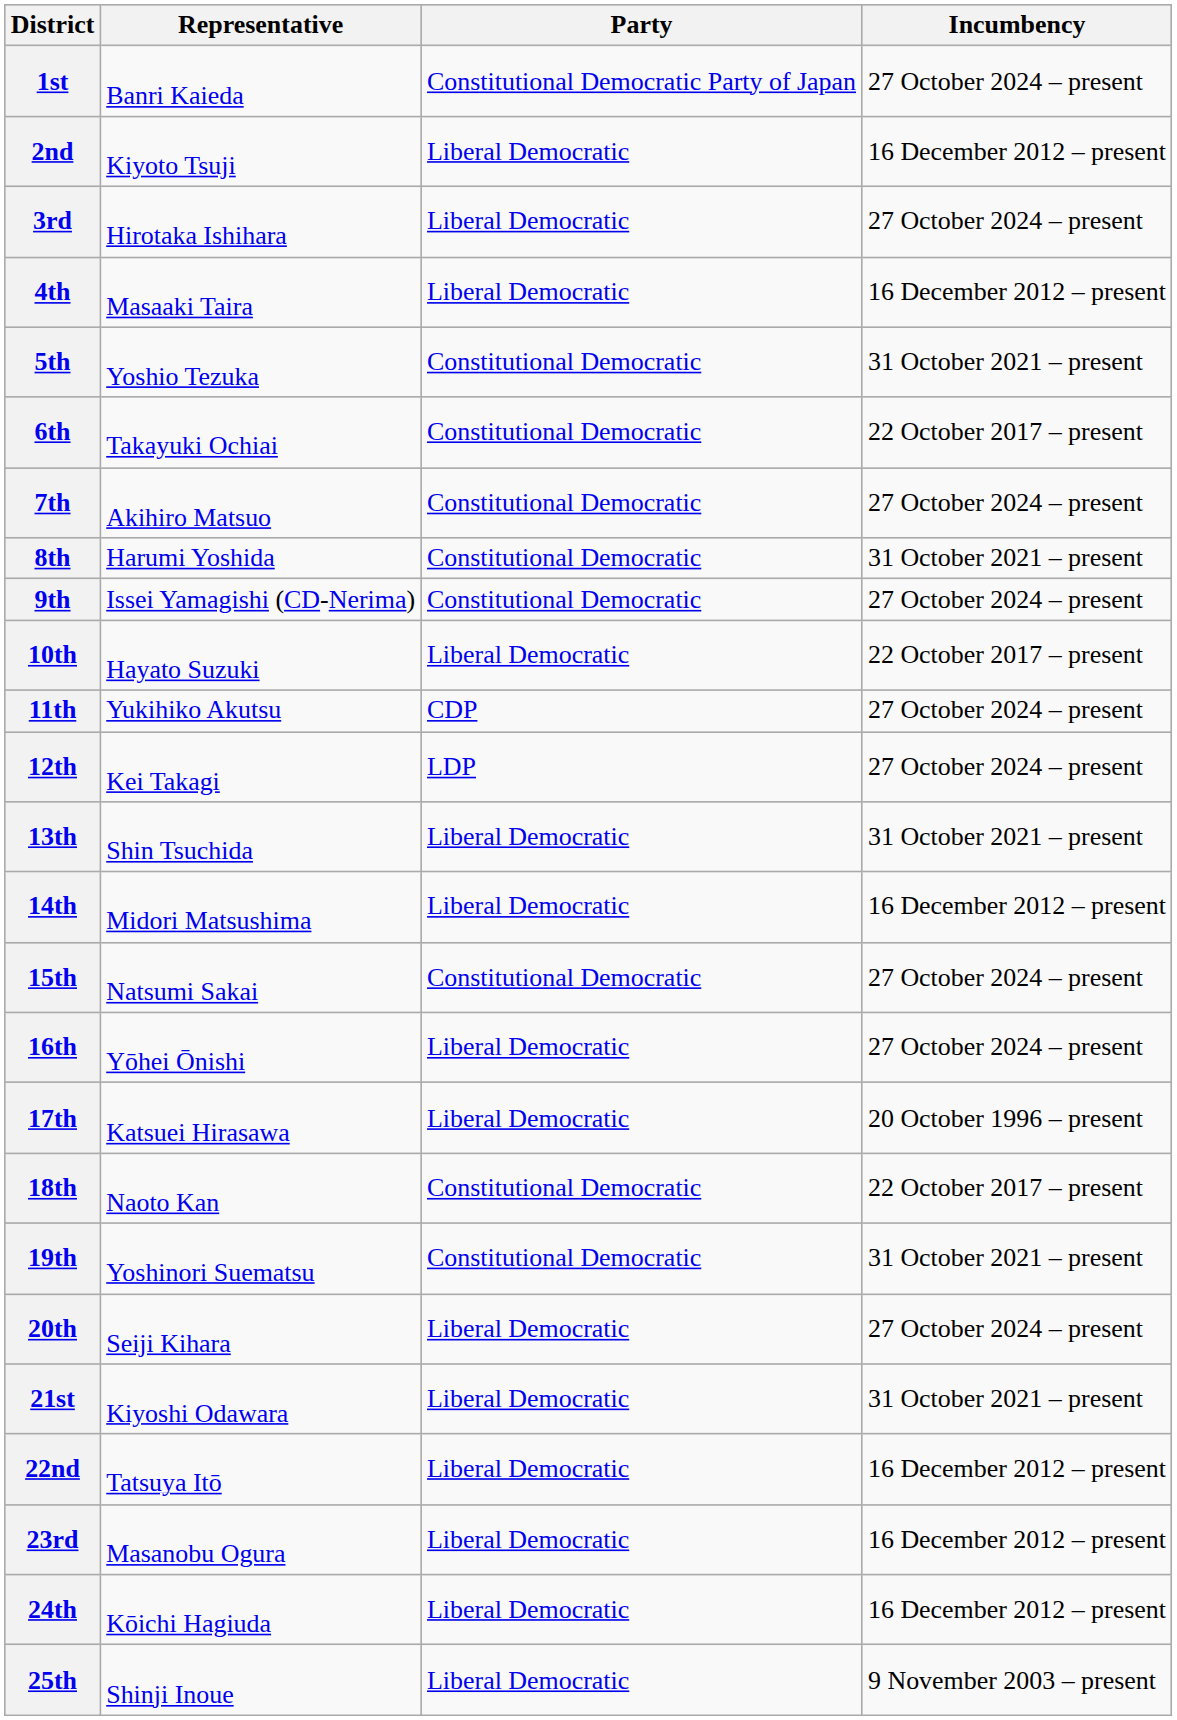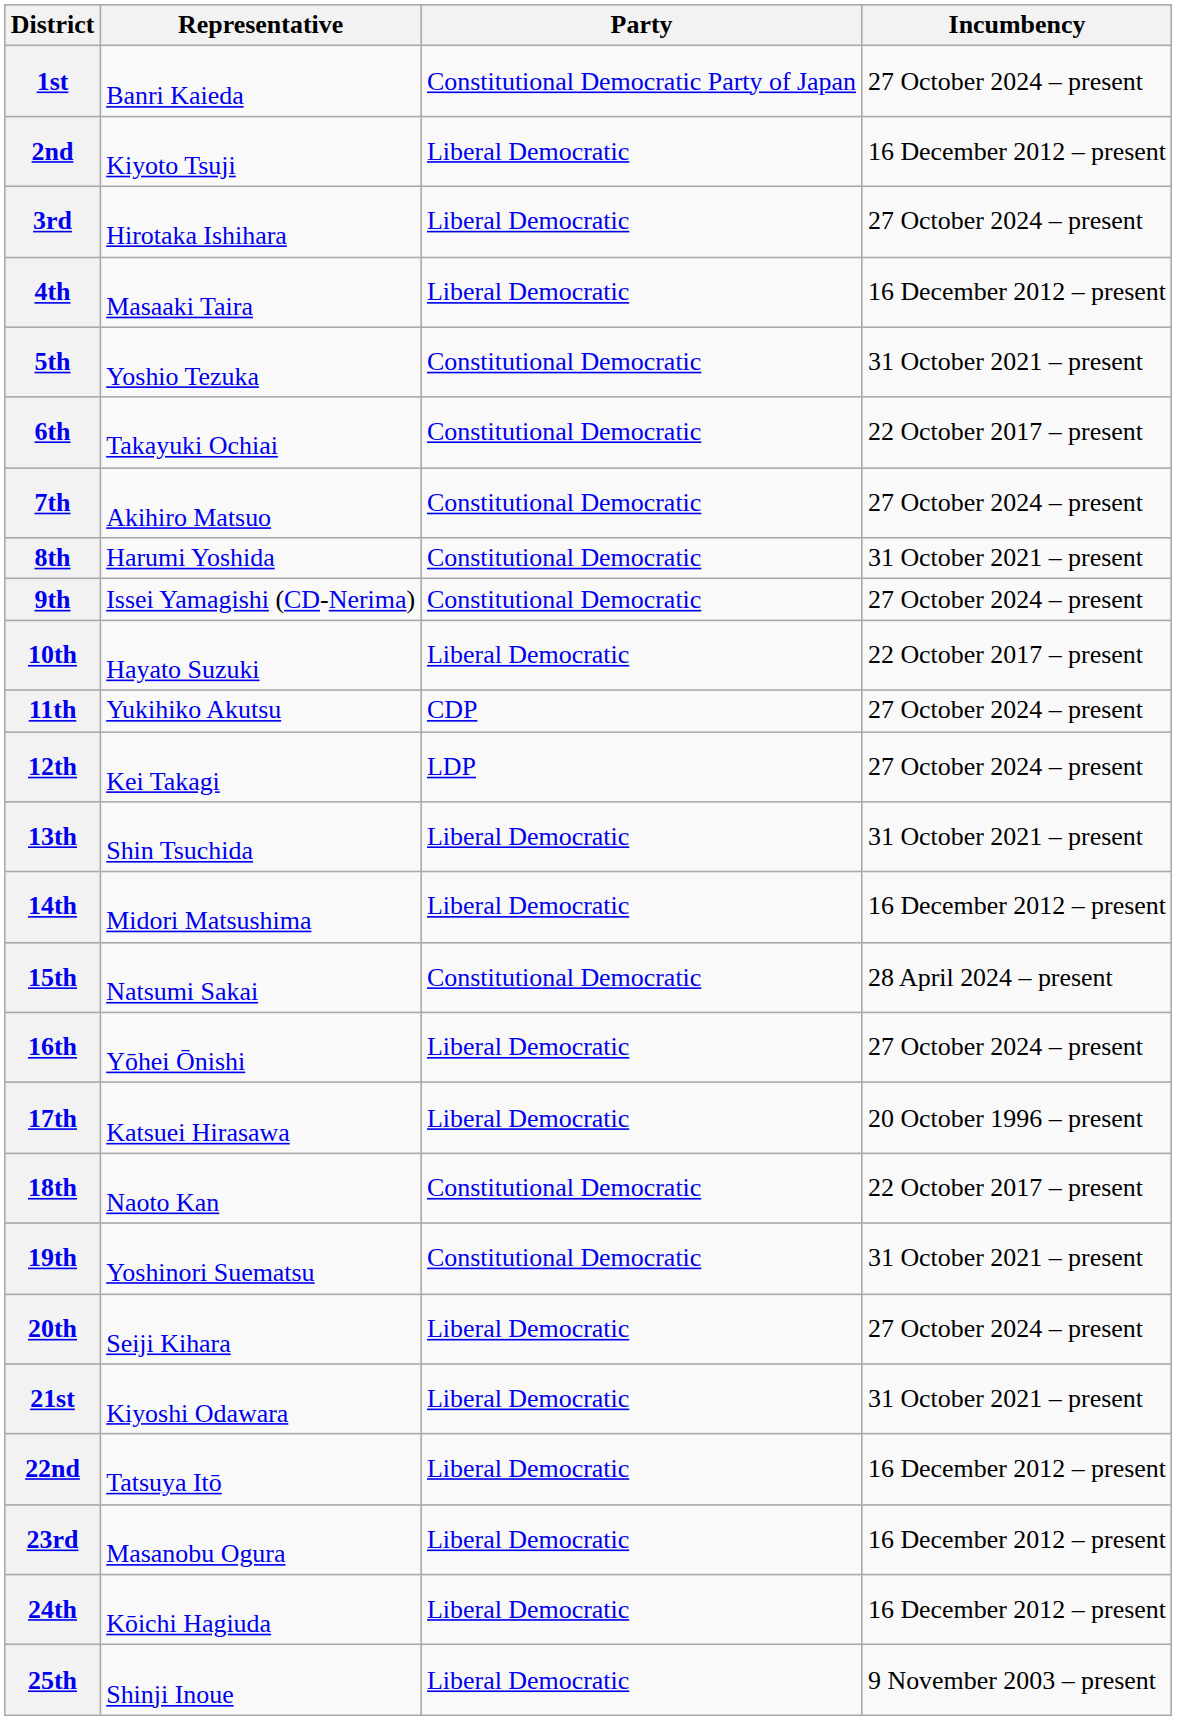 <table class="wikitable sortable">
 <tr>
 <th>District</th>
 <th>Representative</th>
 <th>Party</th>
 <th>Incumbency</th>
 </tr>
 <tr>
 <th><a href='#'>1st</a></th>
 <td><br><a href='#'>Banri Kaieda</a></td>
 <td><a href='#'>Constitutional Democratic Party of Japan</a></td>
 <td>27 October 2024 – present</td>
 </tr>
 <tr>
 <th><a href='#'>2nd</a></th>
 <td><br><a href='#'>Kiyoto Tsuji</a></td>
 <td><a href='#'>Liberal Democratic</a></td>
 <td>16 December 2012 – present</td>
 </tr>
 <tr>
 <th><a href='#'>3rd</a></th>
 <td><br><a href='#'>Hirotaka Ishihara</a></td>
 <td><a href='#'>Liberal Democratic</a></td>
 <td>27 October 2024 – present</td>
 </tr>
 <tr>
 <th><a href='#'>4th</a></th>
 <td><br><a href='#'>Masaaki Taira</a></td>
 <td><a href='#'>Liberal Democratic</a></td>
 <td>16 December 2012 – present</td>
 </tr>
 <tr>
 <th><a href='#'>5th</a></th>
 <td><br><a href='#'>Yoshio Tezuka</a></td>
 <td><a href='#'>Constitutional Democratic</a></td>
 <td>31 October 2021 – present</td>
 </tr>
 <tr>
 <th><a href='#'>6th</a></th>
 <td><br><a href='#'>Takayuki Ochiai</a></td>
 <td><a href='#'>Constitutional Democratic</a></td>
 <td>22 October 2017 – present</td>
 </tr>
 <tr>
 <th><a href='#'>7th</a></th>
 <td><br><a href='#'>Akihiro Matsuo</a></td>
 <td><a href='#'>Constitutional Democratic</a></td>
 <td>27 October 2024 – present</td>
 </tr>
 <tr>
 <th><a href='#'>8th</a></th>
 <td> <a href='#'>Harumi Yoshida</a></td>
 <td><a href='#'>Constitutional Democratic</a></td>
 <td>31 October 2021 – present</td>
 </tr>
 <tr>
 <th><a href='#'>9th</a></th>
 <td> <a href='#'>Issei Yamagishi</a> (<a href='#'>CD</a>-<a href='#'>Nerima</a>)</td>
 <td><a href='#'>Constitutional Democratic</a></td>
 <td>27 October 2024 – present</td>
 </tr>
 <tr>
 <th><a href='#'>10th</a></th>
 <td><br><a href='#'>Hayato Suzuki</a></td>
 <td><a href='#'>Liberal Democratic</a></td>
 <td>22 October 2017 – present</td>
 </tr>
 <tr>
 <th><a href='#'>11th</a></th>
 <td> <a href='#'>Yukihiko Akutsu</a></td>
 <td><a href='#'>CDP</a></td>
 <td>27 October 2024 – present</td>
 </tr>
 <tr>
 <th><a href='#'>12th</a></th>
 <td><br><a href='#'>Kei Takagi</a></td>
 <td><a href='#'>LDP</a></td>
 <td>27 October 2024 – present</td>
 </tr>
 <tr>
 <th><a href='#'>13th</a></th>
 <td><br><a href='#'>Shin Tsuchida</a></td>
 <td><a href='#'>Liberal Democratic</a></td>
 <td>31 October 2021 – present</td>
 </tr>
 <tr>
 <th><a href='#'>14th</a></th>
 <td><br><a href='#'>Midori Matsushima</a></td>
 <td><a href='#'>Liberal Democratic</a></td>
 <td>16 December 2012 – present</td>
 </tr>
 <tr>
 <th><a href='#'>15th</a></th>
 <td><br><a href='#'>Natsumi Sakai</a></td>
 <td><a href='#'>Constitutional Democratic</a></td>
-<td>27 October 2024 – present</td>
+<td>28 April 2024 – present</td>
 </tr>
 <tr>
 <th><a href='#'>16th</a></th>
 <td><br><a href='#'>Yōhei Ōnishi</a></td>
 <td><a href='#'>Liberal Democratic</a></td>
 <td>27 October 2024 – present</td>
 </tr>
 <tr>
 <th><a href='#'>17th</a></th>
 <td><br><a href='#'>Katsuei Hirasawa</a></td>
 <td><a href='#'>Liberal Democratic</a></td>
 <td>20 October 1996 – present</td>
 </tr>
 <tr>
 <th><a href='#'>18th</a></th>
 <td><br><a href='#'>Naoto Kan</a></td>
 <td><a href='#'>Constitutional Democratic</a></td>
 <td>22 October 2017 – present</td>
 </tr>
 <tr>
 <th><a href='#'>19th</a></th>
 <td><br><a href='#'>Yoshinori Suematsu</a></td>
 <td><a href='#'>Constitutional Democratic</a></td>
 <td>31 October 2021 – present</td>
 </tr>
 <tr>
 <th><a href='#'>20th</a></th>
 <td><br><a href='#'>Seiji Kihara</a></td>
 <td><a href='#'>Liberal Democratic</a></td>
 <td>27 October 2024 – present</td>
 </tr>
 <tr>
 <th><a href='#'>21st</a></th>
 <td><br><a href='#'>Kiyoshi Odawara</a></td>
 <td><a href='#'>Liberal Democratic</a></td>
 <td>31 October 2021 – present</td>
 </tr>
 <tr>
 <th><a href='#'>22nd</a></th>
 <td><br><a href='#'>Tatsuya Itō</a></td>
 <td><a href='#'>Liberal Democratic</a></td>
 <td>16 December 2012 – present</td>
 </tr>
 <tr>
 <th><a href='#'>23rd</a></th>
 <td><br><a href='#'>Masanobu Ogura</a></td>
 <td><a href='#'>Liberal Democratic</a></td>
 <td>16 December 2012 – present</td>
 </tr>
 <tr>
 <th><a href='#'>24th</a></th>
 <td><br><a href='#'>Kōichi Hagiuda</a></td>
 <td><a href='#'>Liberal Democratic</a></td>
 <td>16 December 2012 – present</td>
 </tr>
 <tr>
 <th><a href='#'>25th</a></th>
 <td><br><a href='#'>Shinji Inoue</a></td>
 <td><a href='#'>Liberal Democratic</a></td>
 <td>9 November 2003 – present</td>
 </tr>
 <tr>
 </tr>
 </table>
